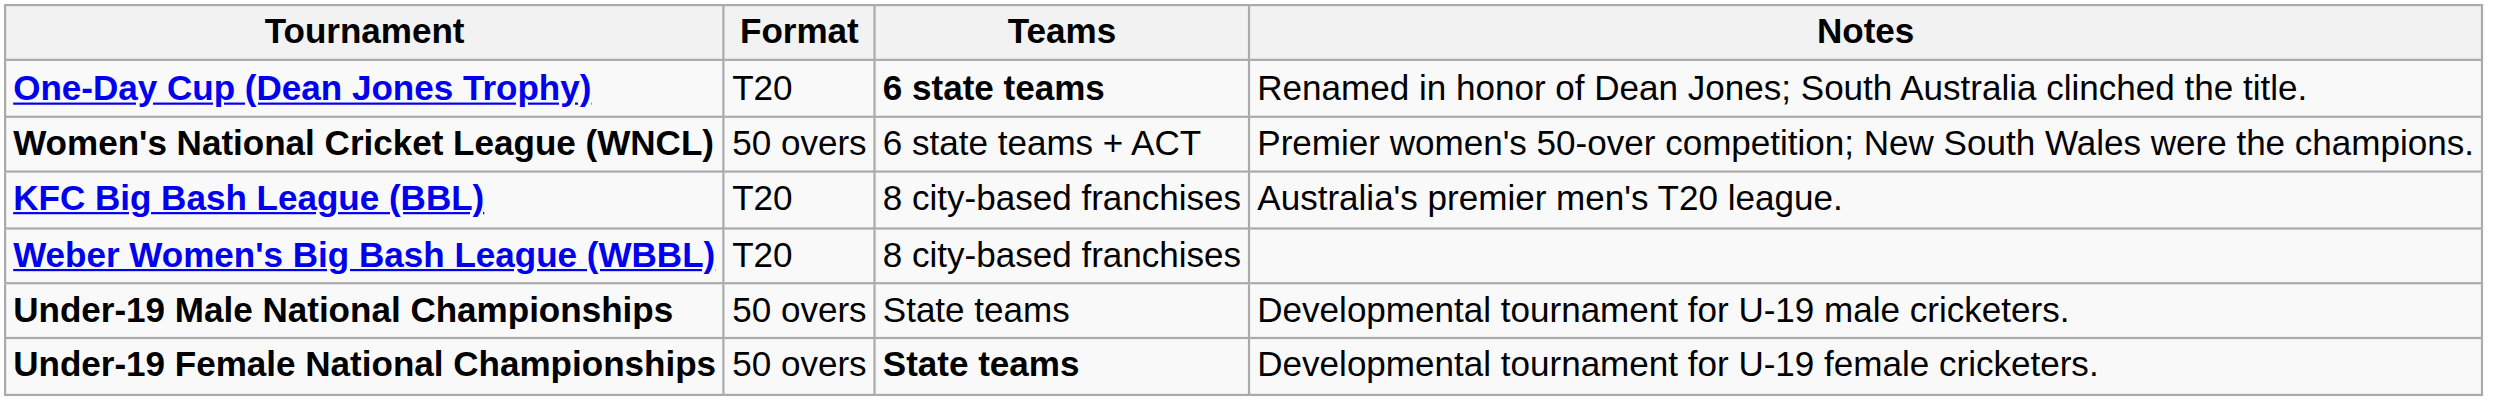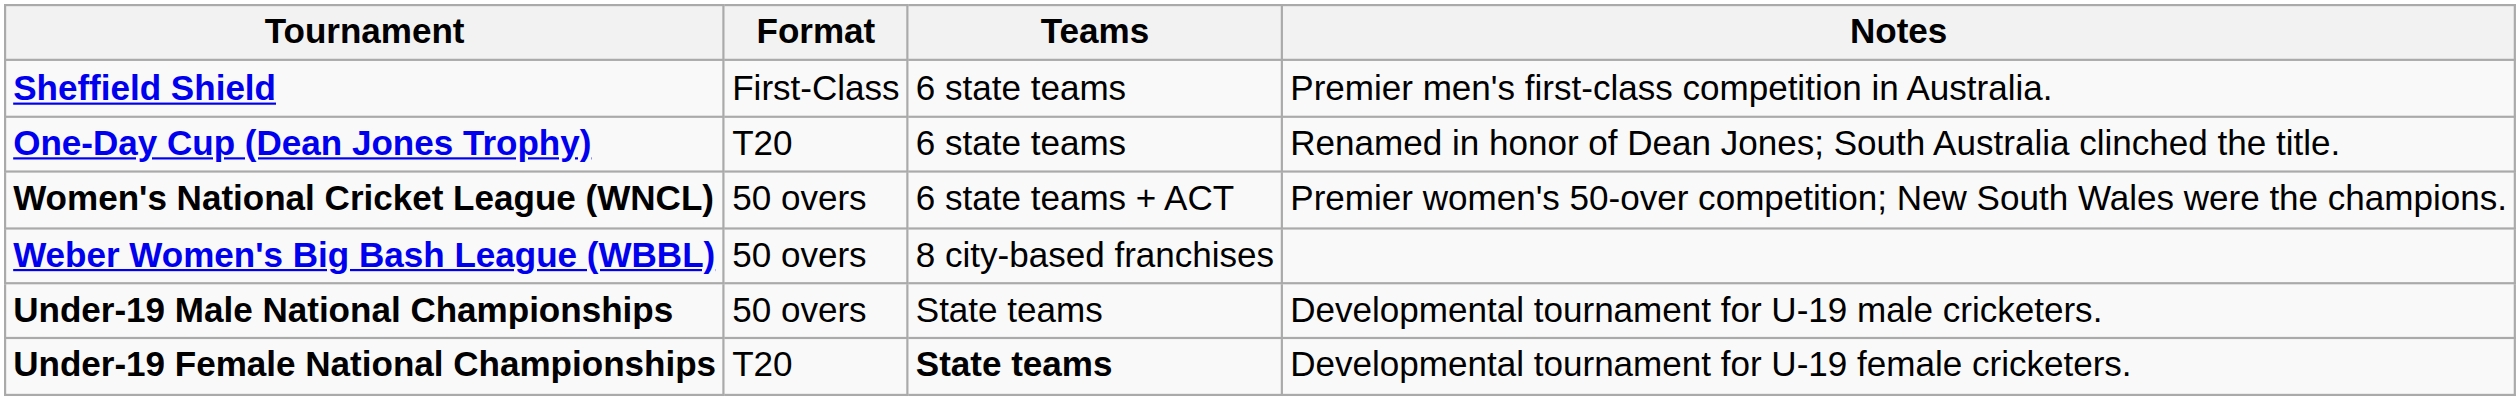 <table class="wikitable">
 <tr>
 <th>Tournament</th>
 <th>Format</th>
 <th>Teams</th>
 <th>Notes</th>
 </tr>
 <tr>
+<td><strong><a href='#'>Sheffield Shield</a></strong></td>
+<td>First-Class</td>
+<td>6 state teams</td>
+<td>Premier men's first-class competition in Australia.</td>
+</tr>
+<tr>
 <td><strong><a href='#'>One-Day Cup (Dean Jones Trophy)</a></strong></td>
 <td>T20</td>
-<td><strong>6 state teams</strong></td>
+<td>6 state teams</td>
 <td>Renamed in honor of Dean Jones; South Australia clinched the title.</td>
 </tr>
 <tr>
 <td><strong>Women's National Cricket League (WNCL)</strong></td>
 <td>50 overs</td>
 <td>6 state teams + ACT</td>
 <td>Premier women's 50-over competition; New South Wales were the champions.</td>
 </tr>
 <tr>
-<td><strong><a href='#'>KFC Big Bash League (BBL)</a></strong></td>
-<td>T20</td>
-<td>8 city-based franchises</td>
-<td>Australia's premier men's T20 league.</td>
-</tr>
-<tr>
 <td><strong><a href='#'>Weber Women's Big Bash League (WBBL)</a></strong></td>
-<td>T20</td>
+<td>50 overs</td>
 <td>8 city-based franchises</td>
 <td Women's T20 league; Adelaide Strikers won back-to-back titles in WBBL></td>
 </tr>
 <tr>
 <td><strong>Under-19 Male National Championships</strong></td>
 <td>50 overs</td>
 <td>State teams</td>
 <td>Developmental tournament for U-19 male cricketers.</td>
 </tr>
 <tr>
 <td><strong>Under-19 Female National Championships</strong></td>
-<td>50 overs</td>
+<td>T20</td>
 <td><strong>State teams</strong></td>
 <td>Developmental tournament for U-19 female cricketers.</td>
 </tr>
 </table>
